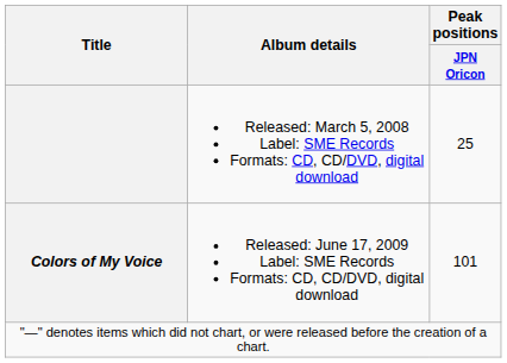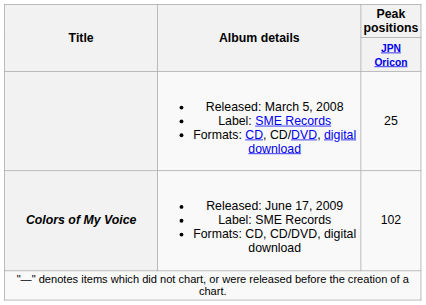 <table class="wikitable plainrowheaders" style="text-align:center;">
 <tr>
 <th style="width:12em;" rowspan="2">Title</th>
 <th style="width:16em;" rowspan="2">Album details</th>
 <th colspan="1">Peak positions</th>
 </tr>
 <tr>
 <th style="width:2.5em;"><small><a href='#'>JPN<br>Oricon</a></small><br></th>
 </tr>
 <tr>
 <th scope="row"></th>
 <td><br><ul><li>Released: March 5, 2008</li><li>Label: <a href='#'>SME Records</a></li><li>Formats: <a href='#'>CD</a>, CD/<a href='#'>DVD</a>, <a href='#'>digital download</a></li></ul></td>
 <td>25</td>
 </tr>
 <tr>
 <th scope="row"><em>Colors of My Voice</em></th>
 <td><br><ul><li>Released: June 17, 2009</li><li>Label: SME Records</li><li>Formats: CD, CD/DVD, digital download</li></ul></td>
-<td>101</td>
+<td>102</td>
 </tr>
 <tr>
 <td colspan="12" align="center" style="font-size:90%;">"—" denotes items which did not chart, or were released before the creation of a chart.</td>
 </tr>
 </table>
